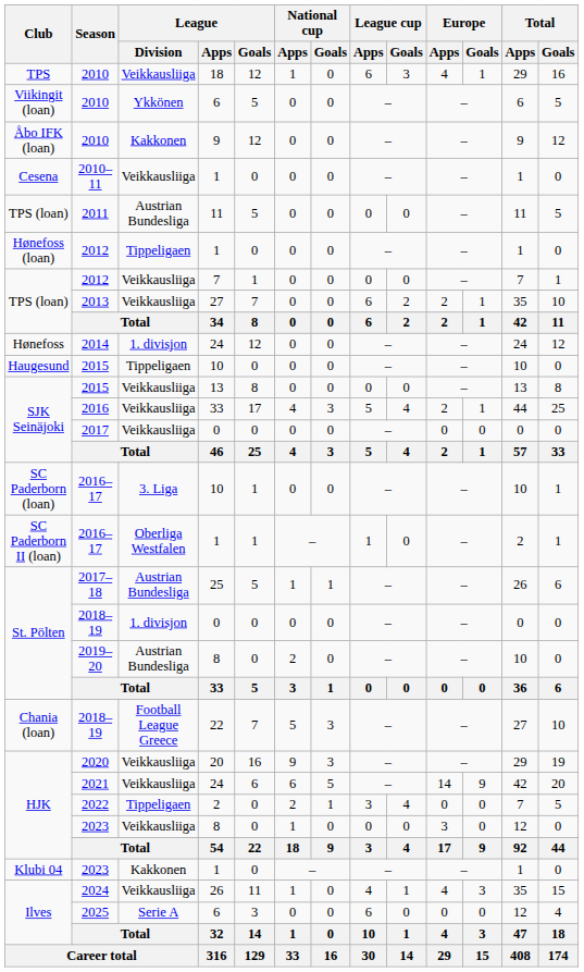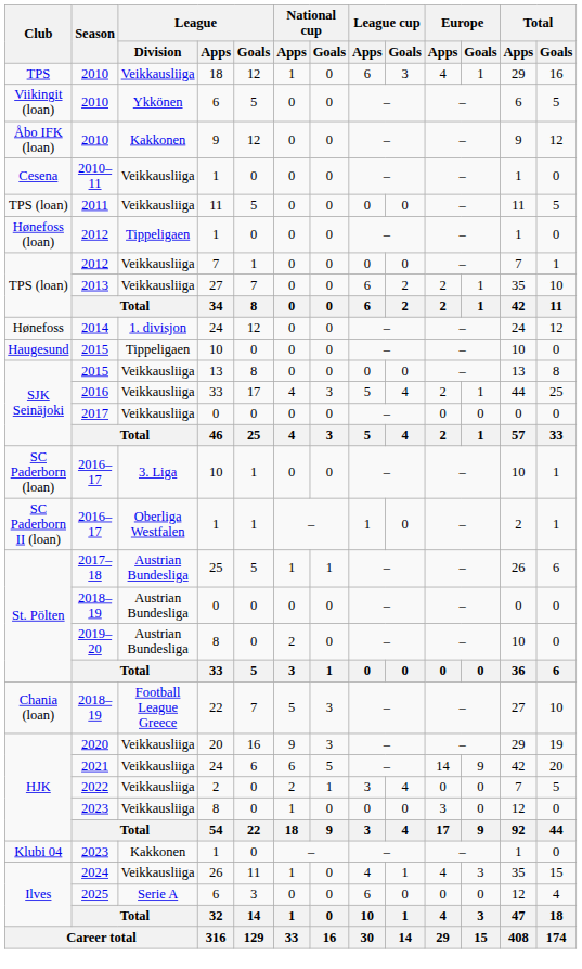 <table class="wikitable" style="text-align:center">
 <tr>
 <th rowspan="2">Club</th>
 <th rowspan="2">Season</th>
 <th colspan="3">League</th>
 <th colspan="2">National cup</th>
 <th colspan="2">League cup</th>
 <th colspan="2">Europe</th>
 <th colspan="2">Total</th>
 </tr>
 <tr>
 <th>Division</th>
 <th>Apps</th>
 <th>Goals</th>
 <th>Apps</th>
 <th>Goals</th>
 <th>Apps</th>
 <th>Goals</th>
 <th>Apps</th>
 <th>Goals</th>
 <th>Apps</th>
 <th>Goals</th>
 </tr>
 <tr>
 <td><a href='#'>TPS</a></td>
 <td><a href='#'>2010</a></td>
 <td><a href='#'>Veikkausliiga</a></td>
 <td>18</td>
 <td>12</td>
 <td>1</td>
 <td>0</td>
 <td>6</td>
 <td>3</td>
 <td>4</td>
 <td>1</td>
 <td>29</td>
 <td>16</td>
 </tr>
 <tr>
 <td><a href='#'>Viikingit</a> (loan)</td>
 <td><a href='#'>2010</a></td>
 <td><a href='#'>Ykkönen</a></td>
 <td>6</td>
 <td>5</td>
 <td>0</td>
 <td>0</td>
 <td colspan="2">–</td>
 <td colspan="2">–</td>
 <td>6</td>
 <td>5</td>
 </tr>
 <tr>
 <td><a href='#'>Åbo IFK</a> (loan)</td>
 <td><a href='#'>2010</a></td>
 <td><a href='#'>Kakkonen</a></td>
 <td>9</td>
 <td>12</td>
 <td>0</td>
 <td>0</td>
 <td colspan="2">–</td>
 <td colspan="2">–</td>
 <td>9</td>
 <td>12</td>
 </tr>
 <tr>
 <td><a href='#'>Cesena</a></td>
 <td><a href='#'>2010–11</a></td>
 <td>Veikkausliiga</td>
 <td>1</td>
 <td>0</td>
 <td>0</td>
 <td>0</td>
 <td colspan="2">–</td>
 <td colspan="2">–</td>
 <td>1</td>
 <td>0</td>
 </tr>
 <tr>
 <td>TPS (loan)</td>
 <td><a href='#'>2011</a></td>
-<td>Austrian Bundesliga</td>
+<td>Veikkausliiga</td>
 <td>11</td>
 <td>5</td>
 <td>0</td>
 <td>0</td>
 <td>0</td>
 <td>0</td>
 <td colspan="2">–</td>
 <td>11</td>
 <td>5</td>
 </tr>
 <tr>
 <td><a href='#'>Hønefoss</a> (loan)</td>
 <td><a href='#'>2012</a></td>
 <td><a href='#'>Tippeligaen</a></td>
 <td>1</td>
 <td>0</td>
 <td>0</td>
 <td>0</td>
 <td colspan="2">–</td>
 <td colspan="2">–</td>
 <td>1</td>
 <td>0</td>
 </tr>
 <tr>
 <td rowspan="3">TPS (loan)</td>
 <td><a href='#'>2012</a></td>
 <td>Veikkausliiga</td>
 <td>7</td>
 <td>1</td>
 <td>0</td>
 <td>0</td>
 <td>0</td>
 <td>0</td>
 <td colspan="2">–</td>
 <td>7</td>
 <td>1</td>
 </tr>
 <tr>
 <td><a href='#'>2013</a></td>
 <td>Veikkausliiga</td>
 <td>27</td>
 <td>7</td>
 <td>0</td>
 <td>0</td>
 <td>6</td>
 <td>2</td>
 <td>2</td>
 <td>1</td>
 <td>35</td>
 <td>10</td>
 </tr>
 <tr>
 <th colspan="2">Total</th>
 <th>34</th>
 <th>8</th>
 <th>0</th>
 <th>0</th>
 <th>6</th>
 <th>2</th>
 <th>2</th>
 <th>1</th>
 <th>42</th>
 <th>11</th>
 </tr>
 <tr>
 <td>Hønefoss</td>
 <td><a href='#'>2014</a></td>
 <td><a href='#'>1. divisjon</a></td>
 <td>24</td>
 <td>12</td>
 <td>0</td>
 <td>0</td>
 <td colspan="2">–</td>
 <td colspan="2">–</td>
 <td>24</td>
 <td>12</td>
 </tr>
 <tr>
 <td><a href='#'>Haugesund</a></td>
 <td><a href='#'>2015</a></td>
 <td>Tippeligaen</td>
 <td>10</td>
 <td>0</td>
 <td>0</td>
 <td>0</td>
 <td colspan="2">–</td>
 <td colspan="2">–</td>
 <td>10</td>
 <td>0</td>
 </tr>
 <tr>
 <td rowspan="4"><a href='#'>SJK Seinäjoki</a></td>
 <td><a href='#'>2015</a></td>
 <td>Veikkausliiga</td>
 <td>13</td>
 <td>8</td>
 <td>0</td>
 <td>0</td>
 <td>0</td>
 <td>0</td>
 <td colspan="2">–</td>
 <td>13</td>
 <td>8</td>
 </tr>
 <tr>
 <td><a href='#'>2016</a></td>
 <td>Veikkausliiga</td>
 <td>33</td>
 <td>17</td>
 <td>4</td>
 <td>3</td>
 <td>5</td>
 <td>4</td>
 <td>2</td>
 <td>1</td>
 <td>44</td>
 <td>25</td>
 </tr>
 <tr>
 <td><a href='#'>2017</a></td>
 <td>Veikkausliiga</td>
 <td>0</td>
 <td>0</td>
 <td>0</td>
 <td>0</td>
 <td colspan="2">–</td>
 <td>0</td>
 <td>0</td>
 <td>0</td>
 <td>0</td>
 </tr>
 <tr>
 <th colspan="2">Total</th>
 <th>46</th>
 <th>25</th>
 <th>4</th>
 <th>3</th>
 <th>5</th>
 <th>4</th>
 <th>2</th>
 <th>1</th>
 <th>57</th>
 <th>33</th>
 </tr>
 <tr>
 <td><a href='#'>SC Paderborn</a> (loan)</td>
 <td><a href='#'>2016–17</a></td>
 <td><a href='#'>3. Liga</a></td>
 <td>10</td>
 <td>1</td>
 <td>0</td>
 <td>0</td>
 <td colspan="2">–</td>
 <td colspan="2">–</td>
 <td>10</td>
 <td>1</td>
 </tr>
 <tr>
 <td><a href='#'>SC Paderborn II</a> (loan)</td>
 <td><a href='#'>2016–17</a></td>
 <td><a href='#'>Oberliga Westfalen</a></td>
 <td>1</td>
 <td>1</td>
 <td colspan="2">–</td>
 <td>1</td>
 <td>0</td>
 <td colspan="2">–</td>
 <td>2</td>
 <td>1</td>
 </tr>
 <tr>
 <td rowspan=4><a href='#'>St. Pölten</a></td>
 <td><a href='#'>2017–18</a></td>
 <td><a href='#'>Austrian Bundesliga</a></td>
 <td>25</td>
 <td>5</td>
 <td>1</td>
 <td>1</td>
 <td colspan="2">–</td>
 <td colspan="2">–</td>
 <td>26</td>
 <td>6</td>
 </tr>
 <tr>
 <td><a href='#'>2018–19</a></td>
-<td><a href='#'>1. divisjon</a></td>
+<td>Austrian Bundesliga</td>
 <td>0</td>
 <td>0</td>
 <td>0</td>
 <td>0</td>
 <td colspan="2">–</td>
 <td colspan="2">–</td>
 <td>0</td>
 <td>0</td>
 </tr>
 <tr>
 <td><a href='#'>2019–20</a></td>
 <td>Austrian Bundesliga</td>
 <td>8</td>
 <td>0</td>
 <td>2</td>
 <td>0</td>
 <td colspan="2">–</td>
 <td colspan="2">–</td>
 <td>10</td>
 <td>0</td>
 </tr>
 <tr>
 <th colspan="2">Total</th>
 <th>33</th>
 <th>5</th>
 <th>3</th>
 <th>1</th>
 <th>0</th>
 <th>0</th>
 <th>0</th>
 <th>0</th>
 <th>36</th>
 <th>6</th>
 </tr>
 <tr>
 <td><a href='#'>Chania</a> (loan)</td>
 <td><a href='#'>2018–19</a></td>
 <td><a href='#'>Football League Greece</a></td>
 <td>22</td>
 <td>7</td>
 <td>5</td>
 <td>3</td>
 <td colspan="2">–</td>
 <td colspan="2">–</td>
 <td>27</td>
 <td>10</td>
 </tr>
 <tr>
 <td rowspan="5"><a href='#'>HJK</a></td>
 <td><a href='#'>2020</a></td>
 <td>Veikkausliiga</td>
 <td>20</td>
 <td>16</td>
 <td>9</td>
 <td>3</td>
 <td colspan="2">–</td>
 <td colspan="2">–</td>
 <td>29</td>
 <td>19</td>
 </tr>
 <tr>
 <td><a href='#'>2021</a></td>
 <td>Veikkausliiga</td>
 <td>24</td>
 <td>6</td>
 <td>6</td>
 <td>5</td>
 <td colspan="2">–</td>
 <td>14</td>
 <td>9</td>
 <td>42</td>
 <td>20</td>
 </tr>
 <tr>
 <td><a href='#'>2022</a></td>
-<td><a href='#'>Tippeligaen</a></td>
+<td>Veikkausliiga</td>
 <td>2</td>
 <td>0</td>
 <td>2</td>
 <td>1</td>
 <td>3</td>
 <td>4</td>
 <td>0</td>
 <td>0</td>
 <td>7</td>
 <td>5</td>
 </tr>
 <tr>
 <td><a href='#'>2023</a></td>
 <td>Veikkausliiga</td>
 <td>8</td>
 <td>0</td>
 <td>1</td>
 <td>0</td>
 <td>0</td>
 <td>0</td>
 <td>3</td>
 <td>0</td>
 <td>12</td>
 <td>0</td>
 </tr>
 <tr>
 <th colspan="2">Total</th>
 <th>54</th>
 <th>22</th>
 <th>18</th>
 <th>9</th>
 <th>3</th>
 <th>4</th>
 <th>17</th>
 <th>9</th>
 <th>92</th>
 <th>44</th>
 </tr>
 <tr>
 <td><a href='#'>Klubi 04</a></td>
 <td><a href='#'>2023</a></td>
 <td>Kakkonen</td>
 <td>1</td>
 <td>0</td>
 <td colspan="2">–</td>
 <td colspan="2">–</td>
 <td colspan="2">–</td>
 <td>1</td>
 <td>0</td>
 </tr>
 <tr>
 <td rowspan=3><a href='#'>Ilves</a></td>
 <td><a href='#'>2024</a></td>
 <td>Veikkausliiga</td>
 <td>26</td>
 <td>11</td>
 <td>1</td>
 <td>0</td>
 <td>4</td>
 <td>1</td>
 <td>4</td>
 <td>3</td>
 <td>35</td>
 <td>15</td>
 </tr>
 <tr>
 <td><a href='#'>2025</a></td>
 <td><a href='#'>Serie A</a></td>
 <td>6</td>
 <td>3</td>
 <td>0</td>
 <td>0</td>
 <td>6</td>
 <td>0</td>
 <td>0</td>
 <td>0</td>
 <td>12</td>
 <td>4</td>
 </tr>
 <tr>
 <th colspan=2>Total</th>
 <th>32</th>
 <th>14</th>
 <th>1</th>
 <th>0</th>
 <th>10</th>
 <th>1</th>
 <th>4</th>
 <th>3</th>
 <th>47</th>
 <th>18</th>
 </tr>
 <tr>
 <th colspan="3">Career total</th>
 <th>316</th>
 <th>129</th>
 <th>33</th>
 <th>16</th>
 <th>30</th>
 <th>14</th>
 <th>29</th>
 <th>15</th>
 <th>408</th>
 <th>174</th>
 </tr>
 </table>
